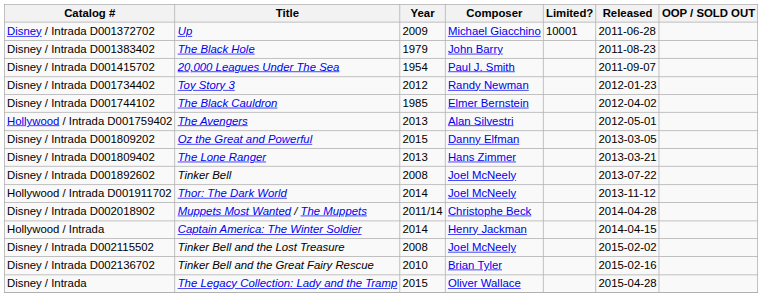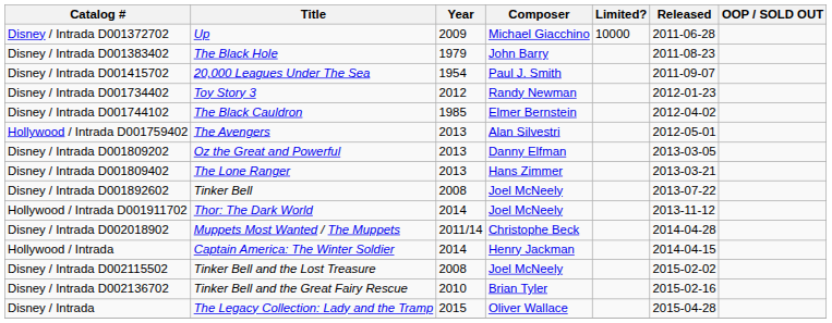 <table class="wikitable sortable" border="1">
 <tr>
 <th>Catalog #</th>
 <th>Title</th>
 <th>Year</th>
 <th>Composer</th>
 <th>Limited?</th>
 <th>Released</th>
 <th>OOP / SOLD OUT</th>
 </tr>
 <tr>
 <td><a href='#'>Disney</a> / Intrada D001372702</td>
 <td><em><a href='#'>Up</a></em></td>
 <td>2009</td>
 <td><a href='#'>Michael Giacchino</a></td>
-<td>10001</td>
+<td>10000</td>
 <td>2011-06-28</td>
 <td></td>
 </tr>
 <tr>
 <td>Disney / Intrada D001383402</td>
 <td><em><a href='#'>The Black Hole</a></em></td>
 <td>1979</td>
 <td><a href='#'>John Barry</a></td>
 <td></td>
 <td>2011-08-23</td>
 <td></td>
 </tr>
 <tr>
 <td>Disney / Intrada D001415702</td>
 <td><em><a href='#'>20,000 Leagues Under The Sea</a></em></td>
 <td>1954</td>
 <td><a href='#'>Paul J. Smith</a></td>
 <td></td>
 <td>2011-09-07</td>
 <td></td>
 </tr>
 <tr>
 <td>Disney / Intrada D001734402</td>
 <td><em><a href='#'>Toy Story 3</a></em></td>
 <td>2012</td>
 <td><a href='#'>Randy Newman</a></td>
 <td></td>
 <td>2012-01-23</td>
 <td></td>
 </tr>
 <tr>
 <td>Disney / Intrada D001744102</td>
 <td><em><a href='#'>The Black Cauldron</a></em></td>
 <td>1985</td>
 <td><a href='#'>Elmer Bernstein</a></td>
 <td></td>
 <td>2012-04-02</td>
 <td></td>
 </tr>
 <tr>
 <td><a href='#'>Hollywood</a> / Intrada D001759402</td>
 <td><em><a href='#'>The Avengers</a></em></td>
 <td>2013</td>
 <td><a href='#'>Alan Silvestri</a></td>
 <td></td>
 <td>2012-05-01</td>
 <td></td>
 </tr>
 <tr>
 <td>Disney / Intrada D001809202</td>
 <td><em><a href='#'>Oz the Great and Powerful</a></em></td>
-<td>2015</td>
+<td>2013</td>
 <td><a href='#'>Danny Elfman</a></td>
 <td></td>
 <td>2013-03-05</td>
 <td></td>
 </tr>
 <tr>
 <td>Disney / Intrada D001809402</td>
 <td><em><a href='#'>The Lone Ranger</a></em></td>
 <td>2013</td>
 <td><a href='#'>Hans Zimmer</a></td>
 <td></td>
 <td>2013-03-21</td>
 <td></td>
 </tr>
 <tr>
 <td>Disney / Intrada D001892602</td>
 <td><em>Tinker Bell</em></td>
 <td>2008</td>
 <td><a href='#'>Joel McNeely</a></td>
 <td></td>
 <td>2013-07-22</td>
 <td></td>
 </tr>
 <tr>
 <td>Hollywood / Intrada D001911702</td>
 <td><em><a href='#'>Thor: The Dark World</a></em></td>
 <td>2014</td>
 <td><a href='#'>Joel McNeely</a></td>
 <td></td>
 <td>2013-11-12</td>
 <td></td>
 </tr>
 <tr>
 <td>Disney / Intrada D002018902</td>
 <td><em><a href='#'>Muppets Most Wanted</a> / <a href='#'>The Muppets</a></em></td>
 <td>2011/14</td>
 <td><a href='#'>Christophe Beck</a></td>
 <td></td>
 <td>2014-04-28</td>
 <td></td>
 </tr>
 <tr>
 <td>Hollywood / Intrada</td>
 <td><em><a href='#'>Captain America: The Winter Soldier</a></em></td>
 <td>2014</td>
 <td><a href='#'>Henry Jackman</a></td>
 <td></td>
 <td>2014-04-15</td>
 <td></td>
 </tr>
 <tr>
 <td>Disney / Intrada D002115502</td>
 <td><em>Tinker Bell and the Lost Treasure</em></td>
 <td>2008</td>
 <td><a href='#'>Joel McNeely</a></td>
 <td></td>
 <td>2015-02-02</td>
 <td></td>
 </tr>
 <tr>
 <td>Disney / Intrada D002136702</td>
 <td><em>Tinker Bell and the Great Fairy Rescue</em></td>
 <td>2010</td>
 <td><a href='#'>Brian Tyler</a></td>
 <td></td>
 <td>2015-02-16</td>
 <td></td>
 </tr>
 <tr>
 <td>Disney / Intrada</td>
 <td><em><a href='#'>The Legacy Collection: Lady and the Tramp</a></em></td>
 <td>2015</td>
 <td><a href='#'>Oliver Wallace</a></td>
 <td></td>
 <td>2015-04-28</td>
 <td></td>
 </tr>
 <tr>
 </tr>
 </table>
